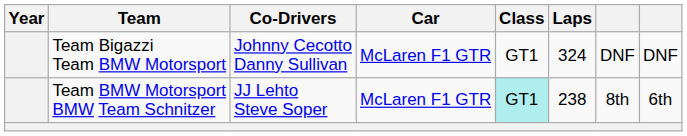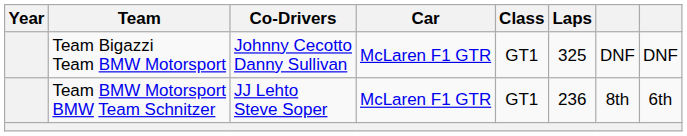 <table class="wikitable" style="text-align:center; font-size:90%">
 <tr>
 <th>Year</th>
 <th>Team</th>
 <th>Co-Drivers</th>
 <th>Car</th>
 <th>Class</th>
 <th>Laps</th>
 <th></th>
 <th></th>
 </tr>
 <tr>
 <th></th>
 <td align="left" nowrap> Team Bigazzi<br> Team <a href='#'>BMW Motorsport</a></td>
 <td align="left" nowrap> <a href='#'>Johnny Cecotto</a><br> <a href='#'>Danny Sullivan</a></td>
 <td align="left" nowrap><a href='#'>McLaren F1 GTR</a></td>
 <td>GT1</td>
-<td>324</td>
+<td>325</td>
 <td>DNF</td>
 <td>DNF</td>
 </tr>
 <tr>
 <th></th>
 <td align="left" nowrap> Team <a href='#'>BMW Motorsport</a><br> <a href='#'>BMW</a> <a href='#'>Team Schnitzer</a></td>
 <td align="left" nowrap> <a href='#'>JJ Lehto</a><br> <a href='#'>Steve Soper</a></td>
 <td align="left" nowrap><a href='#'>McLaren F1 GTR</a></td>
-<td style="background: paleturquoise;">GT1</td>
-<td>238</td>
+<td>GT1</td>
+<td>236</td>
 <td>8th</td>
 <td>6th</td>
 </tr>
 <tr>
 <th colspan="8"></th>
 </tr>
 </table>
